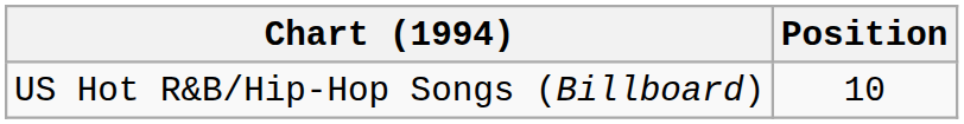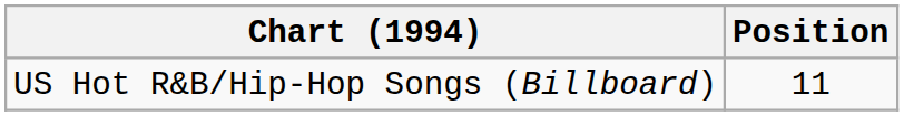 <table Class="wikitable">
 <tr>
 <th>Chart (1994)</th>
 <th>Position</th>
 </tr>
 <tr>
 <td>US Hot R&B/Hip-Hop Songs (<em>Billboard</em>)</td>
-<td align=center>10</td>
+<td align=center>11</td>
 </tr>
 </table>
